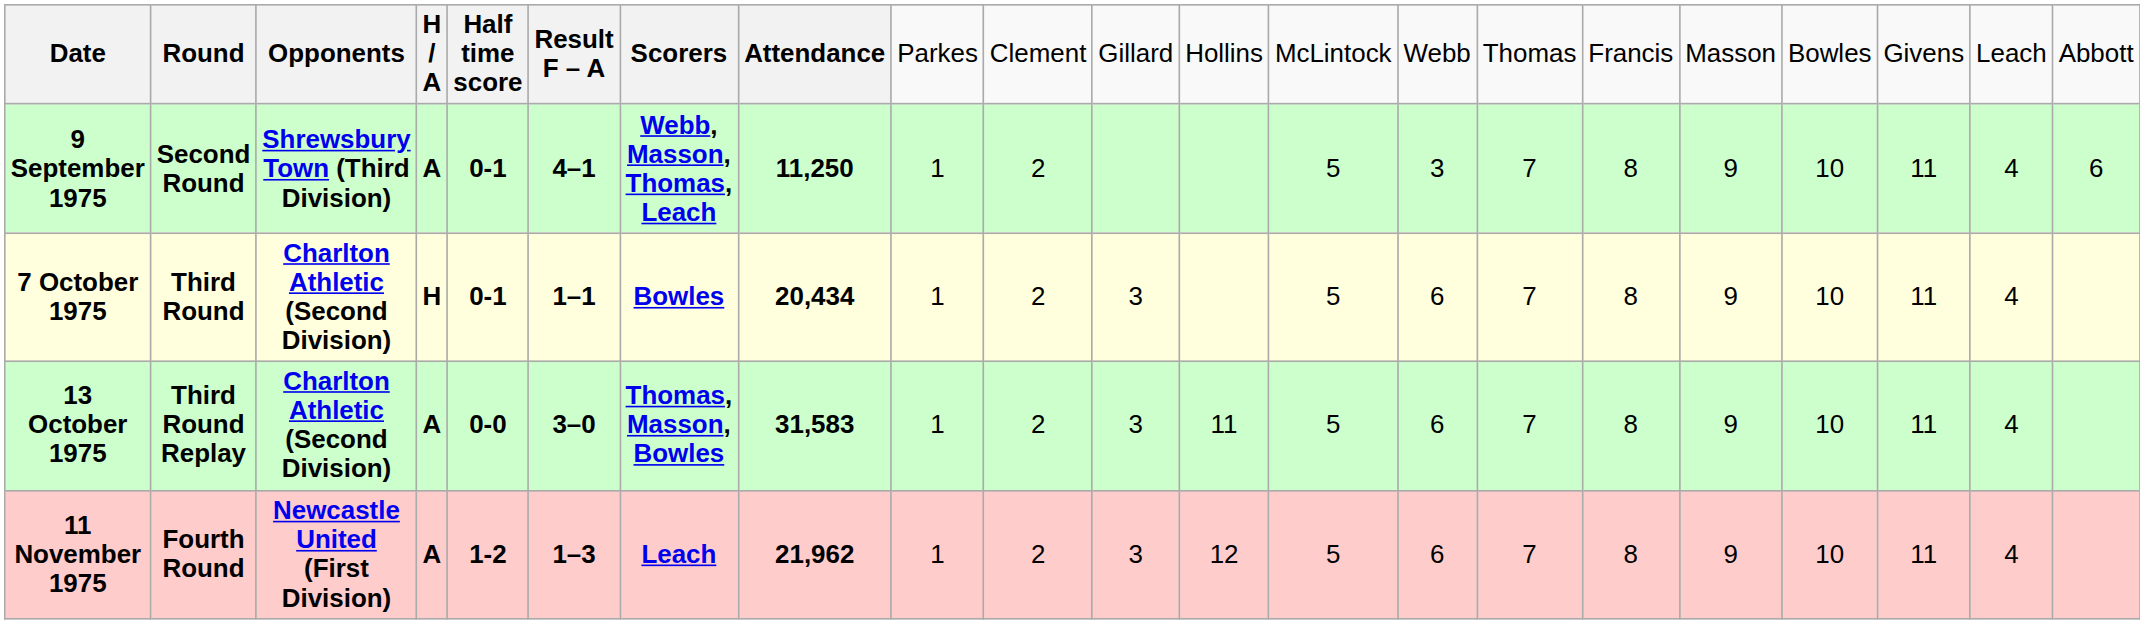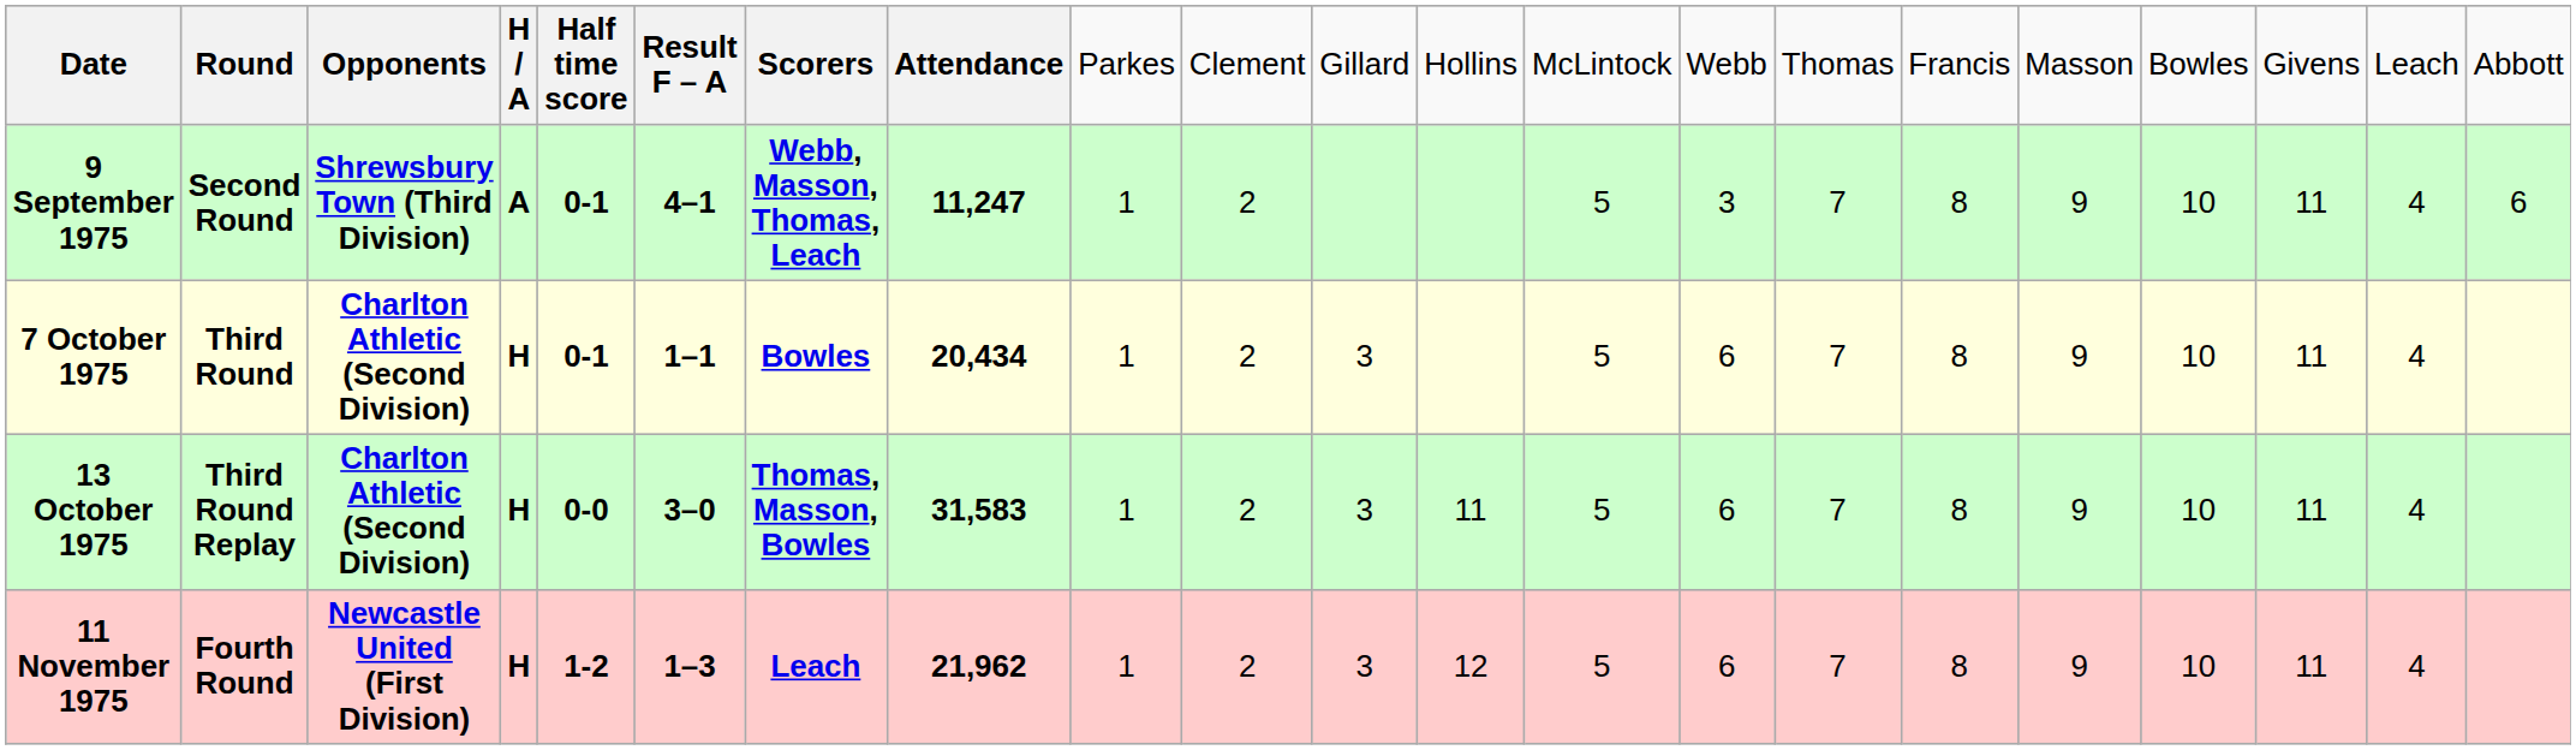 <table class="wikitable" style="text-align:center">
 <tr>
 <th><strong>Date</strong></th>
 <th><strong>Round</strong></th>
 <th><strong>Opponents</strong></th>
 <th><strong>H / A</strong></th>
 <th><strong>Half time score</strong></th>
 <th><strong>Result</strong><br><strong>F – A</strong></th>
 <th><strong>Scorers</strong></th>
 <th><strong>Attendance</strong></th>
 <td>Parkes</td>
 <td>Clement</td>
 <td>Gillard</td>
 <td>Hollins</td>
 <td>McLintock</td>
 <td>Webb</td>
 <td>Thomas</td>
 <td>Francis</td>
 <td>Masson</td>
 <td>Bowles</td>
 <td>Givens</td>
 <td>Leach</td>
 <td>Abbott</td>
 </tr>
 <tr bgcolor="#ccffcc">
 <td><strong>9 September 1975</strong></td>
 <td><strong>Second Round</strong></td>
 <td><strong><a href='#'>Shrewsbury Town</a> (Third Division)</strong></td>
 <td><strong>A</strong></td>
 <td><strong>0-1</strong></td>
 <td><strong>4–1</strong></td>
 <td><strong><a href='#'>Webb</a>, <a href='#'>Masson</a>, <a href='#'>Thomas</a>, <a href='#'>Leach</a></strong></td>
-<td><strong>11,250</strong></td>
+<td><strong>11,247</strong></td>
 <td>1</td>
 <td>2</td>
 <td></td>
 <td></td>
 <td>5</td>
 <td>3</td>
 <td>7</td>
 <td>8</td>
 <td>9</td>
 <td>10</td>
 <td>11</td>
 <td>4</td>
 <td>6</td>
 </tr>
 <tr bgcolor="#ffffdd">
 <td><strong>7 October 1975</strong></td>
 <td><strong>Third Round</strong></td>
 <td><strong><a href='#'>Charlton Athletic</a> (Second Division)</strong></td>
 <td><strong>H</strong></td>
 <td><strong>0-1</strong></td>
 <td><strong>1–1</strong></td>
 <td><a href='#'><strong>Bowles</strong></a></td>
 <td><strong>20,434</strong></td>
 <td>1</td>
 <td>2</td>
 <td>3</td>
 <td></td>
 <td>5</td>
 <td>6</td>
 <td>7</td>
 <td>8</td>
 <td>9</td>
 <td>10</td>
 <td>11</td>
 <td>4</td>
 <td></td>
 </tr>
 <tr bgcolor="#ccffcc">
 <td><strong>13 October 1975</strong></td>
 <td><strong>Third Round Replay</strong></td>
 <td><strong><a href='#'>Charlton Athletic</a> (Second Division)</strong></td>
-<td><strong>A</strong></td>
+<td><strong>H</strong></td>
 <td><strong>0-0</strong></td>
 <td><strong>3–0</strong></td>
 <td><strong><a href='#'>Thomas</a>, <a href='#'>Masson</a>, <a href='#'>Bowles</a></strong></td>
 <td><strong>31,583</strong></td>
 <td>1</td>
 <td>2</td>
 <td>3</td>
 <td>11</td>
 <td>5</td>
 <td>6</td>
 <td>7</td>
 <td>8</td>
 <td>9</td>
 <td>10</td>
 <td>11</td>
 <td>4</td>
 <td></td>
 </tr>
 <tr bgcolor="ffcccc">
 <td><strong>11 November 1975</strong></td>
 <td><strong>Fourth Round</strong></td>
 <td><strong><a href='#'>Newcastle United</a> (First Division)</strong></td>
-<td><strong>A</strong></td>
+<td><strong>H</strong></td>
 <td><strong>1-2</strong></td>
 <td><strong>1–3</strong></td>
 <td><a href='#'><strong>Leach</strong></a></td>
 <td><strong>21,962</strong></td>
 <td>1</td>
 <td>2</td>
 <td>3</td>
 <td>12</td>
 <td>5</td>
 <td>6</td>
 <td>7</td>
 <td>8</td>
 <td>9</td>
 <td>10</td>
 <td>11</td>
 <td>4</td>
 <td></td>
 </tr>
 </table>
